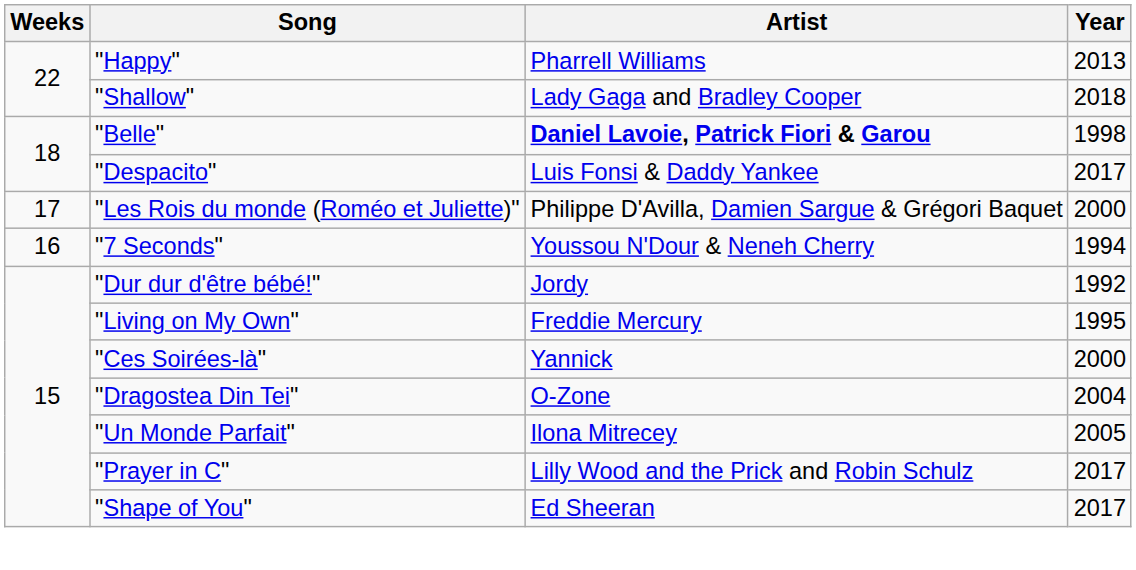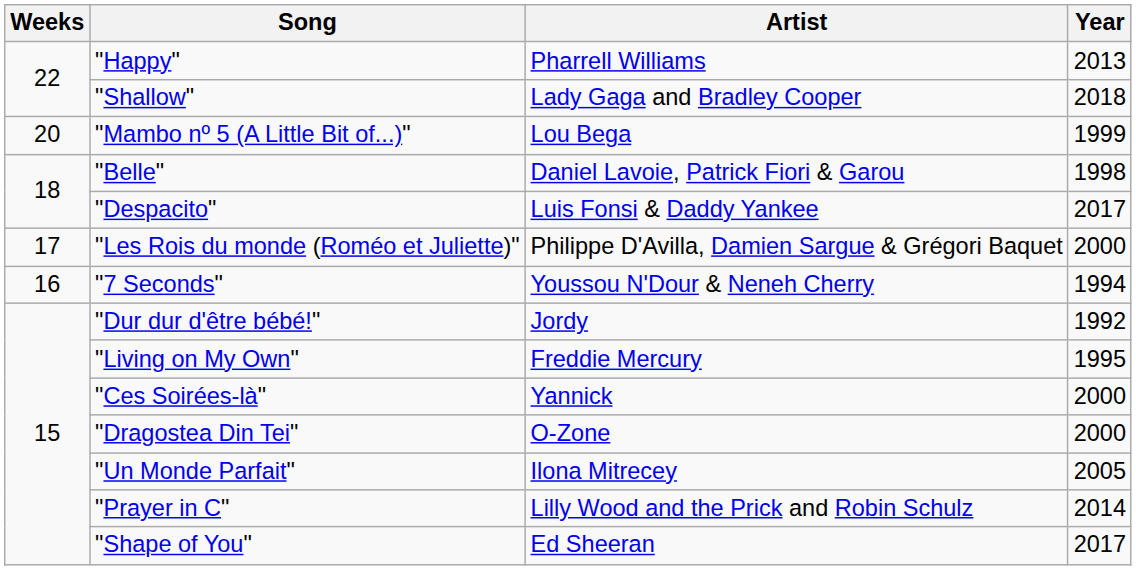 <table class="wikitable sortable">
 <tr>
 <th>Weeks</th>
 <th>Song</th>
 <th>Artist</th>
 <th>Year</th>
 </tr>
 <tr>
 <td style="text-align:center;" rowspan=2>22</td>
 <td>"<a href='#'>Happy</a>"</td>
 <td><a href='#'>Pharrell Williams</a></td>
 <td>2013</td>
 </tr>
 <tr>
 <td>"<a href='#'>Shallow</a>"</td>
 <td><a href='#'>Lady Gaga</a> and <a href='#'>Bradley Cooper</a></td>
 <td>2018</td>
 </tr>
 <tr>
+<td style="text-align:center;">20</td>
+<td>"<a href='#'>Mambo nº 5 (A Little Bit of...)</a>"</td>
+<td><a href='#'>Lou Bega</a></td>
+<td>1999</td>
+</tr>
+<tr>
 <td style="text-align:center;" rowspan="2">18</td>
 <td>"<a href='#'>Belle</a>"</td>
-<td><strong><a href='#'>Daniel Lavoie</a>, <a href='#'>Patrick Fiori</a> & <a href='#'>Garou</a></strong></td>
+<td><a href='#'>Daniel Lavoie</a>, <a href='#'>Patrick Fiori</a> & <a href='#'>Garou</a></td>
 <td>1998</td>
 </tr>
 <tr>
 <td>"<a href='#'>Despacito</a>"</td>
 <td><a href='#'>Luis Fonsi</a> & <a href='#'>Daddy Yankee</a></td>
 <td>2017</td>
 </tr>
 <tr>
 <td style="text-align:center;">17</td>
 <td>"<a href='#'>Les Rois du monde</a> (<a href='#'>Roméo et Juliette</a>)"</td>
 <td>Philippe D'Avilla, <a href='#'>Damien Sargue</a> & Grégori Baquet</td>
 <td>2000</td>
 </tr>
 <tr>
 <td style="text-align:center;">16</td>
 <td>"<a href='#'>7 Seconds</a>"</td>
 <td><a href='#'>Youssou N'Dour</a> & <a href='#'>Neneh Cherry</a></td>
 <td>1994</td>
 </tr>
 <tr>
 <td style="text-align:center;" rowspan="7">15</td>
 <td>"<a href='#'>Dur dur d'être bébé!</a>"</td>
 <td><a href='#'>Jordy</a></td>
 <td>1992</td>
 </tr>
 <tr>
 <td>"<a href='#'>Living on My Own</a>"</td>
 <td><a href='#'>Freddie Mercury</a></td>
 <td>1995</td>
 </tr>
 <tr>
 <td>"<a href='#'>Ces Soirées-là</a>"</td>
 <td><a href='#'>Yannick</a></td>
 <td>2000</td>
 </tr>
 <tr>
 <td>"<a href='#'>Dragostea Din Tei</a>"</td>
 <td><a href='#'>O-Zone</a></td>
-<td>2004</td>
+<td>2000</td>
 </tr>
 <tr>
 <td>"<a href='#'>Un Monde Parfait</a>"</td>
 <td><a href='#'>Ilona Mitrecey</a></td>
 <td>2005</td>
 </tr>
 <tr>
 <td>"<a href='#'>Prayer in C</a>"</td>
 <td><a href='#'>Lilly Wood and the Prick</a> and <a href='#'>Robin Schulz</a></td>
-<td>2017</td>
+<td>2014</td>
 </tr>
 <tr>
 <td>"<a href='#'>Shape of You</a>"</td>
 <td><a href='#'>Ed Sheeran</a></td>
 <td>2017</td>
 </tr>
 </table>
